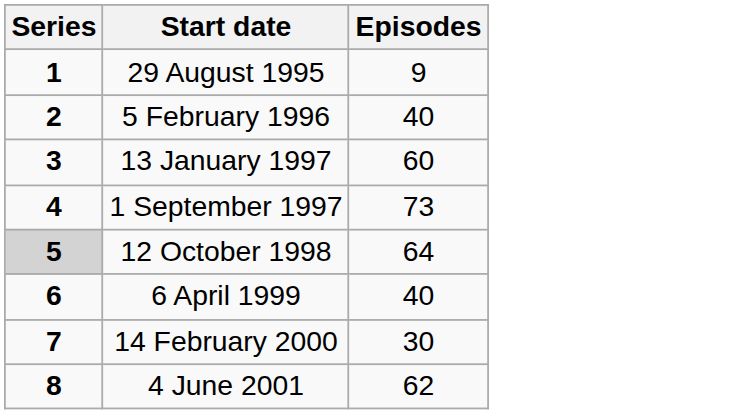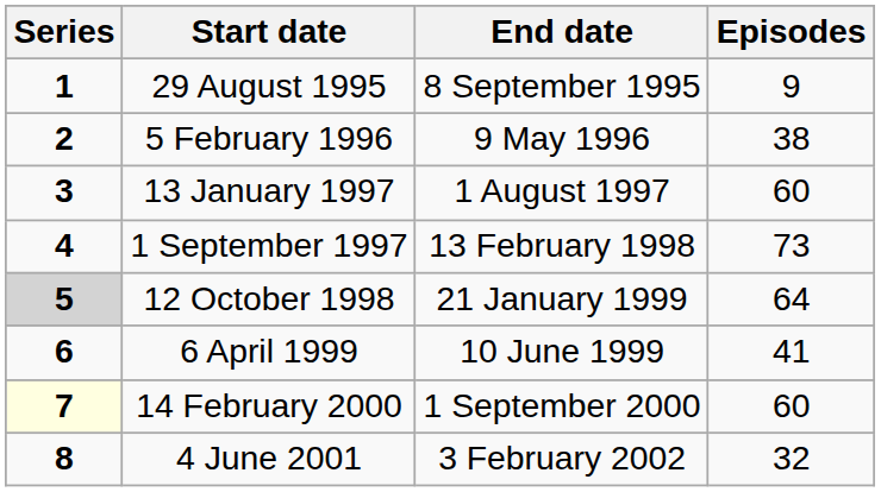 <table class="wikitable" style="text-align:center;">
 <tr>
 <th>Series</th>
 <th>Start date</th>
+<th>End date</th>
 <th>Episodes</th>
 </tr>
 <tr>
 <td><strong>1</strong></td>
 <td>29 August 1995</td>
+<td>8 September 1995</td>
 <td>9</td>
 </tr>
 <tr>
 <td><strong>2</strong></td>
 <td>5 February 1996</td>
-<td>40</td>
+<td>9 May 1996</td>
+<td>38</td>
 </tr>
 <tr>
 <td><strong>3</strong></td>
 <td>13 January 1997</td>
+<td>1 August 1997</td>
 <td>60</td>
 </tr>
 <tr>
 <td><strong>4</strong></td>
 <td>1 September 1997</td>
+<td>13 February 1998</td>
 <td>73</td>
 </tr>
 <tr>
 <td style="background: lightgrey;"><strong>5</strong></td>
 <td>12 October 1998</td>
+<td>21 January 1999</td>
 <td>64</td>
 </tr>
 <tr>
 <td><strong>6</strong></td>
 <td>6 April 1999</td>
-<td>40</td>
+<td>10 June 1999</td>
+<td>41</td>
 </tr>
 <tr>
-<td><strong>7</strong></td>
+<td style="background: lightyellow;"><strong>7</strong></td>
 <td>14 February 2000</td>
-<td>30</td>
+<td>1 September 2000</td>
+<td>60</td>
 </tr>
 <tr>
 <td><strong>8</strong></td>
 <td>4 June 2001</td>
-<td>62</td>
+<td>3 February 2002</td>
+<td>32</td>
 </tr>
 </table>
